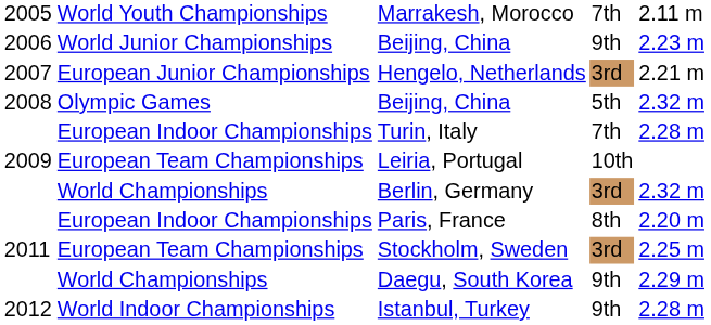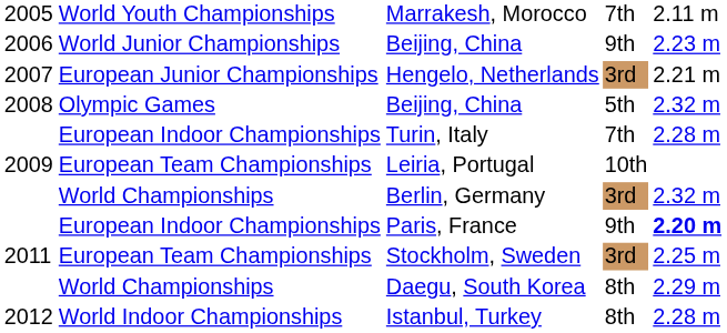 <table>
 <tr>
 <td>2005</td>
 <td><a href='#'>World Youth Championships</a></td>
 <td><a href='#'>Marrakesh</a>, Morocco</td>
 <td>7th</td>
 <td>2.11 m</td>
 </tr>
 <tr>
 <td>2006</td>
 <td><a href='#'>World Junior Championships</a></td>
 <td><a href='#'>Beijing, China</a></td>
 <td>9th</td>
 <td><a href='#'>2.23 m</a></td>
 </tr>
 <tr>
 <td>2007</td>
 <td><a href='#'>European Junior Championships</a></td>
 <td><a href='#'>Hengelo, Netherlands</a></td>
 <td bgcolor=cc9966>3rd</td>
 <td>2.21 m</td>
 </tr>
 <tr>
 <td>2008</td>
 <td><a href='#'>Olympic Games</a></td>
 <td><a href='#'>Beijing, China</a></td>
 <td>5th</td>
 <td><a href='#'>2.32 m</a></td>
 </tr>
 <tr>
 <td rowspan=3>2009</td>
 <td><a href='#'>European Indoor Championships</a></td>
 <td><a href='#'>Turin</a>, Italy</td>
 <td>7th</td>
 <td><a href='#'>2.28 m</a></td>
 </tr>
 <tr>
 <td><a href='#'>European Team Championships</a></td>
 <td><a href='#'>Leiria</a>, Portugal</td>
 <td>10th</td>
 <td></td>
 </tr>
 <tr>
 <td><a href='#'>World Championships</a></td>
 <td><a href='#'>Berlin</a>, Germany</td>
 <td bgcolor="cc9966">3rd</td>
 <td><a href='#'>2.32 m</a></td>
 </tr>
 <tr>
 <td rowspan=3>2011</td>
 <td><a href='#'>European Indoor Championships</a></td>
 <td><a href='#'>Paris</a>, France</td>
-<td>8th</td>
-<td><a href='#'>2.20 m</a></td>
+<td>9th</td>
+<td><strong><a href='#'>2.20 m</a></strong></td>
 </tr>
 <tr>
 <td><a href='#'>European Team Championships</a></td>
 <td><a href='#'>Stockholm</a>, <a href='#'>Sweden</a></td>
 <td bgcolor=CC9966>3rd</td>
 <td><a href='#'>2.25 m</a></td>
 </tr>
 <tr>
 <td><a href='#'>World Championships</a></td>
 <td><a href='#'>Daegu</a>, <a href='#'>South Korea</a></td>
-<td>9th</td>
+<td>8th</td>
 <td><a href='#'>2.29 m</a></td>
 </tr>
 <tr>
 <td>2012</td>
 <td><a href='#'>World Indoor Championships</a></td>
 <td><a href='#'>Istanbul, Turkey</a></td>
-<td>9th</td>
+<td>8th</td>
 <td><a href='#'>2.28 m</a></td>
 </tr>
 </table>
